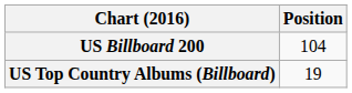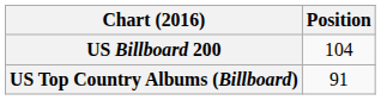 <table class="wikitable sortable plainrowheaders" style="text-align:center">
 <tr>
 <th scope="col">Chart (2016)</th>
 <th scope="col">Position</th>
 </tr>
 <tr>
 <th scope="row">US <em>Billboard</em> 200</th>
 <td>104</td>
 </tr>
 <tr>
 <th scope="row">US Top Country Albums (<em>Billboard</em>)</th>
-<td>19</td>
+<td>91</td>
 </tr>
 </table>
